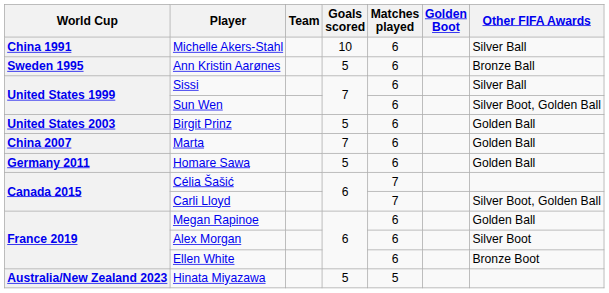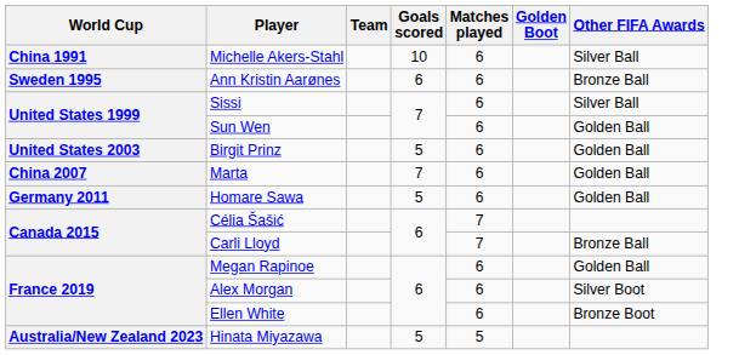 <table class="wikitable plainrowheaders sortable">
 <tr>
 <th>World Cup</th>
 <th>Player</th>
 <th>Team</th>
 <th>Goals<br>scored</th>
 <th>Matches<br>played</th>
 <th><a href='#'>Golden<br>Boot</a></th>
 <th><a href='#'>Other FIFA Awards</a></th>
 </tr>
 <tr>
 <th scope="row" data-sort-value="1991" style="text-align: left;"><a href='#'>China 1991</a></th>
 <td data-sort-value="Akers, Michelle"><a href='#'>Michelle Akers-Stahl</a></td>
 <td></td>
 <td align=center>10</td>
 <td align=center>6</td>
 <td></td>
 <td>Silver Ball</td>
 </tr>
 <tr>
 <th scope="row" data-sort-value="1995" style="text-align: left;"><a href='#'>Sweden 1995</a></th>
 <td data-sort-value="Aarønes, Ann Kristin"><a href='#'>Ann Kristin Aarønes</a></td>
 <td></td>
-<td align=center>5</td>
+<td align=center>6</td>
 <td align=center>6</td>
 <td></td>
 <td>Bronze Ball</td>
 </tr>
 <tr>
 <th scope="row" rowspan=2 data-sort-value="1999" style="text-align: left;"><a href='#'>United States 1999</a></th>
 <td data-sort-value="Sissi"><a href='#'>Sissi</a></td>
 <td></td>
 <td rowspan="2;" style="text-align:center;">7</td>
 <td align=center>6</td>
 <td></td>
 <td>Silver Ball</td>
 </tr>
 <tr>
 <td data-sort-value="Wen, Sun"><a href='#'>Sun Wen</a></td>
 <td></td>
 <td align=center>6</td>
 <td></td>
-<td>Silver Boot, Golden Ball</td>
+<td>Golden Ball</td>
 </tr>
 <tr>
 <th scope="row" data-sort-value="2003" style="text-align: left;"><a href='#'>United States 2003</a></th>
 <td data-sort-value="Prinz, Birgit"><a href='#'>Birgit Prinz</a></td>
 <td></td>
 <td align=center>5</td>
 <td align=center>6</td>
 <td></td>
 <td>Golden Ball</td>
 </tr>
 <tr>
 <th scope="row" data-sort-value="2007" style="text-align: left;"><a href='#'>China 2007</a></th>
 <td data-sort-value="Marta"><a href='#'>Marta</a></td>
 <td></td>
 <td align=center>7</td>
 <td align=center>6</td>
 <td></td>
 <td>Golden Ball</td>
 </tr>
 <tr>
 <th scope="row" data-sort-value="2011" style="text-align: left;"><a href='#'>Germany 2011</a></th>
 <td data-sort-value="Sawa, Homare"><a href='#'>Homare Sawa</a></td>
 <td></td>
 <td align=center>5</td>
 <td align=center>6</td>
 <td></td>
 <td>Golden Ball</td>
 </tr>
 <tr>
 <th scope="row" rowspan=2 data-sort-value="2015" style="text-align: left;"><a href='#'>Canada 2015</a></th>
 <td data-sort-value="Šašić, Célia"><a href='#'>Célia Šašić</a></td>
 <td></td>
 <td rowspan="2;" style="text-align:center;">6</td>
 <td align=center>7</td>
 <td></td>
 <td></td>
 </tr>
 <tr>
 <td data-sort-value="Lloyd, Carli"><a href='#'>Carli Lloyd</a></td>
 <td></td>
 <td align=center>7</td>
 <td></td>
-<td>Silver Boot, Golden Ball</td>
+<td>Bronze Ball</td>
 </tr>
 <tr>
 <th scope="row" rowspan=3 data-sort-value="2019" style="text-align: left;"><a href='#'>France 2019</a></th>
 <td data-sort-value="Rapinoe, Megan"><a href='#'>Megan Rapinoe</a></td>
 <td></td>
 <td rowspan="3;" style="text-align:center;">6</td>
 <td align=center>6</td>
 <td></td>
 <td>Golden Ball</td>
 </tr>
 <tr>
 <td data-sort-value="Morgan, Alex"><a href='#'>Alex Morgan</a></td>
 <td></td>
 <td align=center>6</td>
 <td></td>
 <td>Silver Boot</td>
 </tr>
 <tr>
 <td data-sort-value="White, Ellen"><a href='#'>Ellen White</a></td>
 <td></td>
 <td align=center>6</td>
 <td></td>
 <td>Bronze Boot</td>
 </tr>
 <tr>
 <th scope="row" data-sort-value="2023" style="text-align: left;"><a href='#'>Australia/New Zealand 2023</a></th>
 <td data-sort-value="Miyazawa, Hinata"><a href='#'>Hinata Miyazawa</a></td>
 <td></td>
 <td align=center>5</td>
 <td align=center>5</td>
 <td></td>
 <td></td>
 </tr>
 </table>
